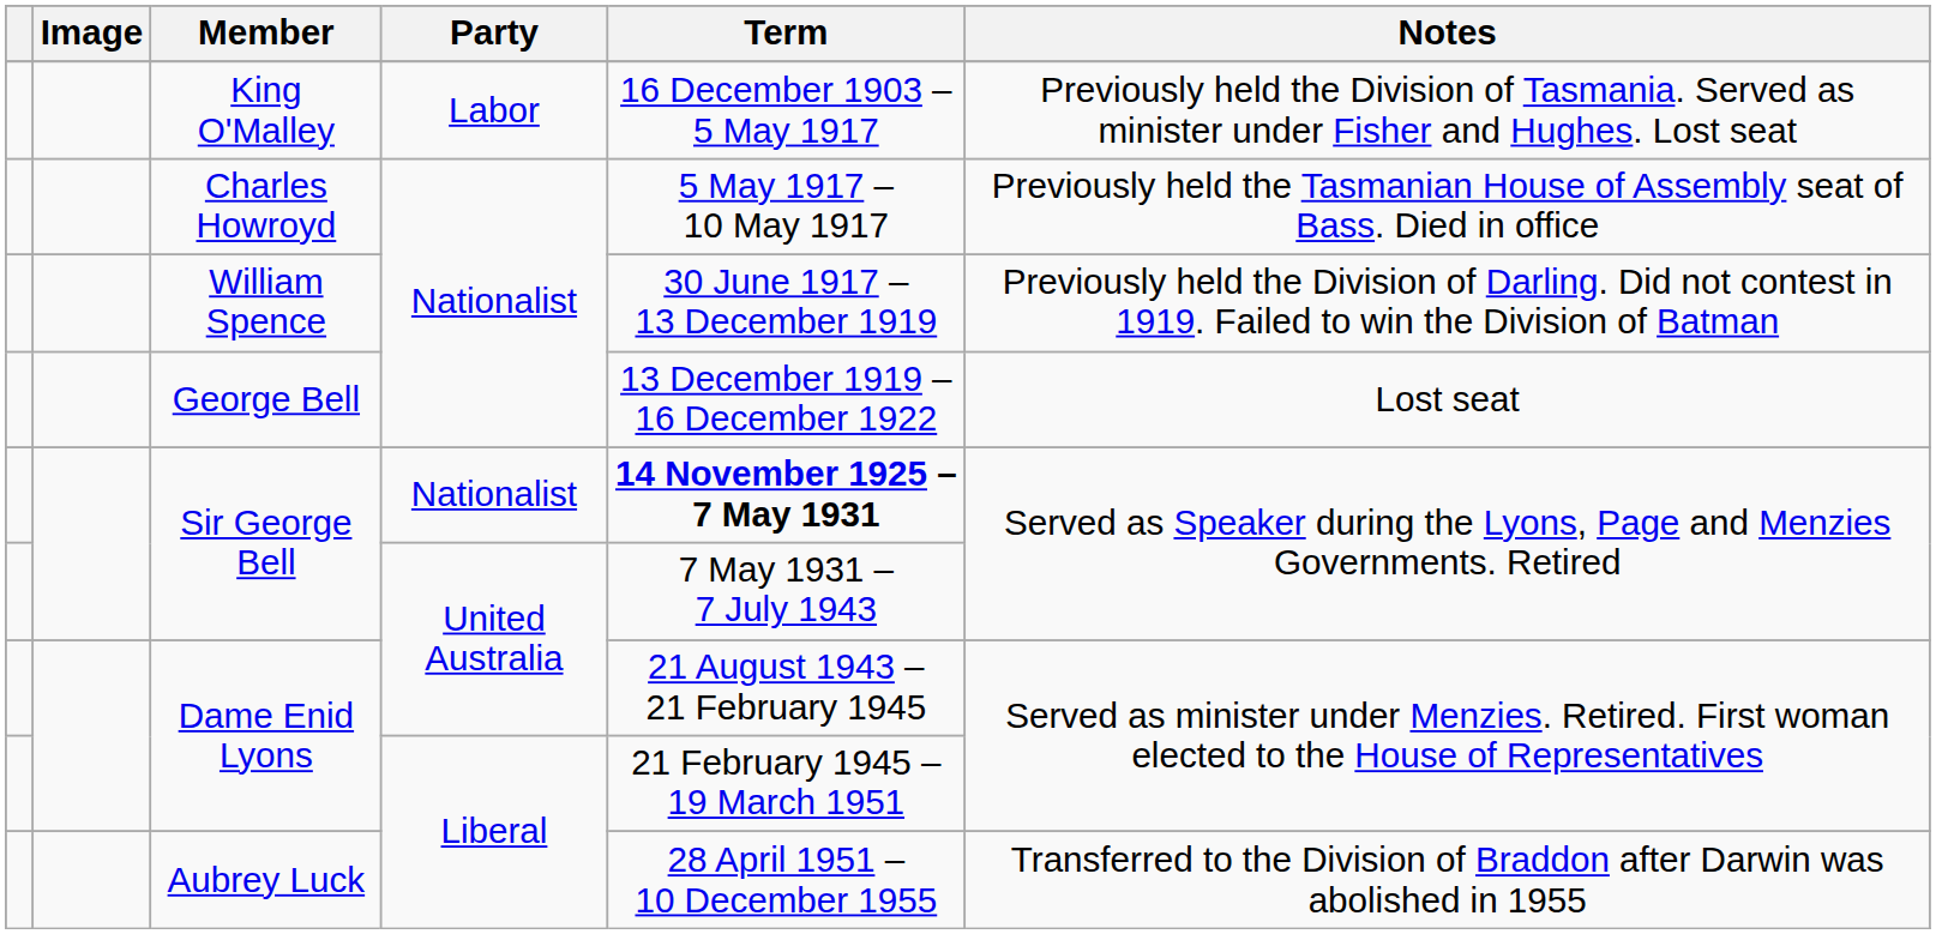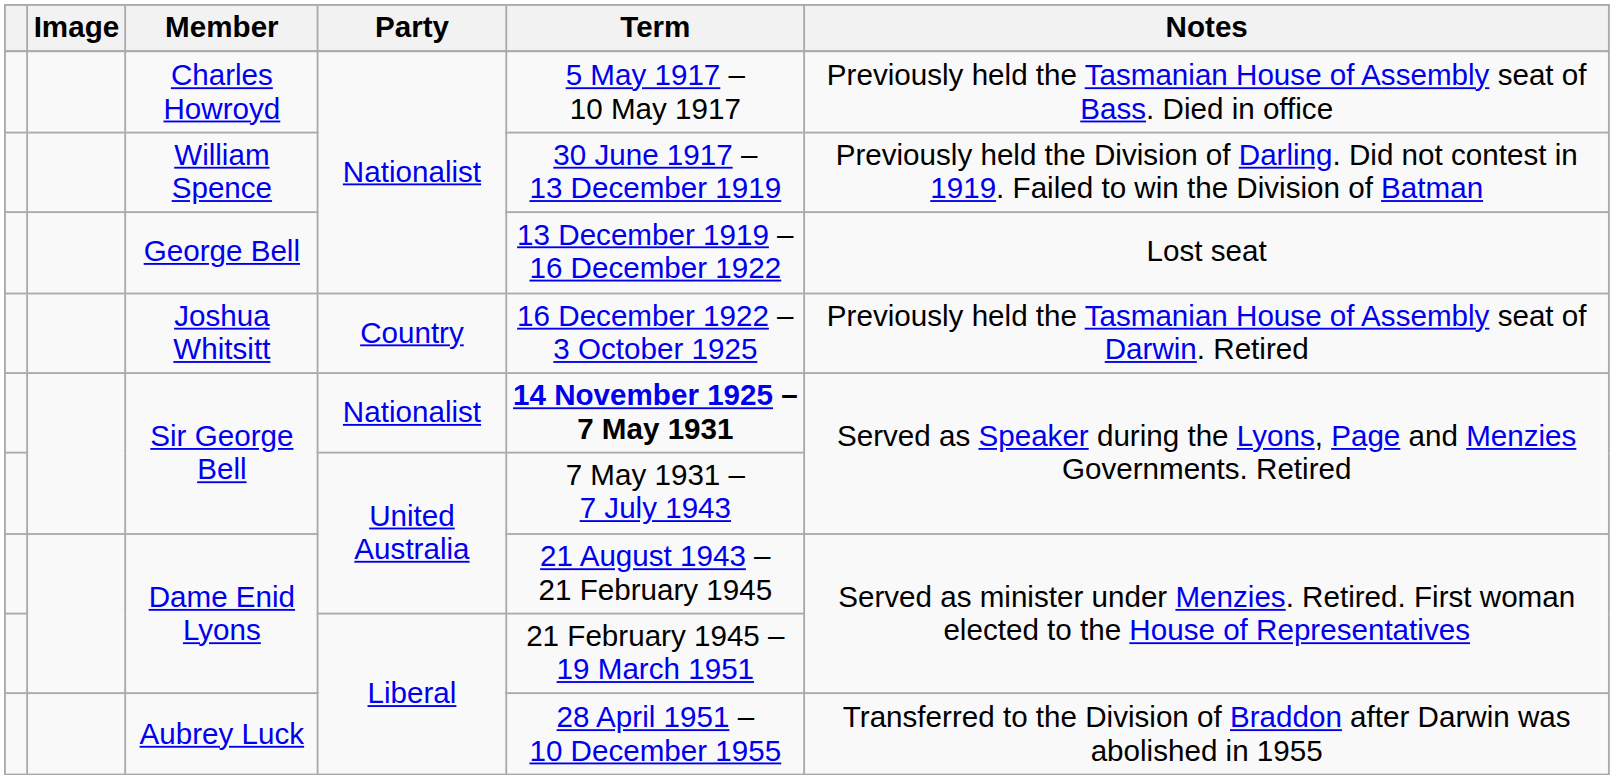 <table class=wikitable style="text-align:center">
 <tr>
 <th></th>
 <th>Image</th>
 <th>Member</th>
 <th>Party</th>
 <th>Term</th>
 <th>Notes</th>
 </tr>
 <tr>
-</tr>
-<tr>
-<td> </td>
-<td></td>
-<td><a href='#'>King O'Malley</a><br></td>
-<td><a href='#'>Labor</a></td>
-<td nowrap><a href='#'>16 December 1903</a> –<br><a href='#'>5 May 1917</a></td>
-<td>Previously held the Division of <a href='#'>Tasmania</a>. Served as minister under <a href='#'>Fisher</a> and <a href='#'>Hughes</a>. Lost seat</td>
 </tr>
 <tr>
 <td> </td>
 <td></td>
 <td><a href='#'>Charles Howroyd</a><br></td>
 <td rowspan="3"><a href='#'>Nationalist</a></td>
 <td nowrap><a href='#'>5 May 1917</a> –<br>10 May 1917</td>
 <td>Previously held the <a href='#'>Tasmanian House of Assembly</a> seat of <a href='#'>Bass</a>. Died in office</td>
 </tr>
 <tr>
 <td> </td>
 <td></td>
 <td><a href='#'>William Spence</a><br></td>
 <td nowrap><a href='#'>30 June 1917</a> –<br><a href='#'>13 December 1919</a></td>
 <td>Previously held the Division of <a href='#'>Darling</a>. Did not contest in <a href='#'>1919</a>. Failed to win the Division of <a href='#'>Batman</a></td>
 </tr>
 <tr>
 <td> </td>
 <td></td>
 <td><a href='#'>George Bell</a><br></td>
 <td nowrap><a href='#'>13 December 1919</a> –<br><a href='#'>16 December 1922</a></td>
 <td>Lost seat</td>
+</tr>
+<tr>
+<td> </td>
+<td></td>
+<td><a href='#'>Joshua Whitsitt</a><br></td>
+<td><a href='#'>Country</a></td>
+<td nowrap><a href='#'>16 December 1922</a> –<br><a href='#'>3 October 1925</a></td>
+<td>Previously held the <a href='#'>Tasmanian House of Assembly</a> seat of <a href='#'>Darwin</a>. Retired</td>
 </tr>
 <tr>
 <td> </td>
 <td rowspan=2></td>
 <td rowspan=2><a href='#'>Sir George Bell</a><br></td>
 <td><a href='#'>Nationalist</a></td>
 <td nowrap><strong><a href='#'>14 November 1925</a> –<br>7 May 1931</strong></td>
 <td rowspan=2>Served as <a href='#'>Speaker</a> during the <a href='#'>Lyons</a>, <a href='#'>Page</a> and <a href='#'>Menzies</a> Governments. Retired</td>
 </tr>
 <tr>
 <td> </td>
 <td rowspan="2"><a href='#'>United Australia</a></td>
 <td nowrap>7 May 1931 –<br><a href='#'>7 July 1943</a></td>
 </tr>
 <tr>
 <td> </td>
 <td rowspan=2></td>
 <td rowspan=2><a href='#'>Dame Enid Lyons</a><br></td>
 <td nowrap><a href='#'>21 August 1943</a> –<br>21 February 1945</td>
 <td rowspan=2>Served as minister under <a href='#'>Menzies</a>. Retired. First woman elected to the <a href='#'>House of Representatives</a></td>
 </tr>
 <tr>
 <td> </td>
 <td rowspan="2"><a href='#'>Liberal</a></td>
 <td nowrap>21 February 1945 –<br><a href='#'>19 March 1951</a></td>
 </tr>
 <tr>
 <td> </td>
 <td></td>
 <td><a href='#'>Aubrey Luck</a><br></td>
 <td nowrap><a href='#'>28 April 1951</a> –<br><a href='#'>10 December 1955</a></td>
 <td>Transferred to the Division of <a href='#'>Braddon</a> after Darwin was abolished in 1955</td>
 </tr>
 </table>
